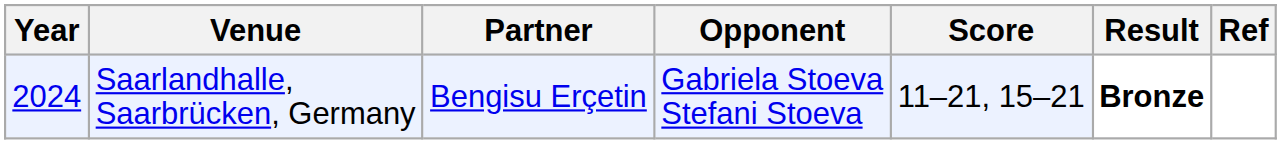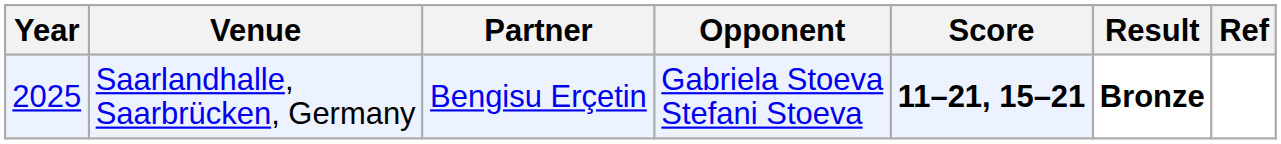 <table class="sortable wikitable" style="font-size: 90%">
 <tr>
 <th>Year</th>
 <th>Venue</th>
 <th>Partner</th>
 <th>Opponent</th>
 <th>Score</th>
 <th>Result</th>
 <th>Ref</th>
 </tr>
 <tr style="background:#ECF2FF">
-<td align="center"><a href='#'>2024</a></td>
+<td align="center"><a href='#'>2025</a></td>
 <td align="left"><a href='#'>Saarlandhalle</a>,<br><a href='#'>Saarbrücken</a>, Germany</td>
 <td align="left"> <a href='#'>Bengisu Erçetin</a></td>
 <td align="left"> <a href='#'>Gabriela Stoeva</a><br> <a href='#'>Stefani Stoeva</a></td>
-<td align="left">11–21, 15–21</td>
+<td align="left"><strong>11–21, 15–21</strong></td>
 <td style="text-align:left; background:white"> <strong>Bronze</strong></td>
 <td style="text-align:left; background:white"></td>
 </tr>
 </table>
